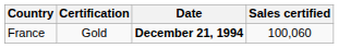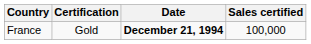 <table class="wikitable sortable">
 <tr>
 <th>Country</th>
 <th>Certification</th>
 <th>Date</th>
 <th>Sales certified</th>
 </tr>
 <tr>
 <td>France</td>
 <td align="center">Gold</td>
 <td align="center"><strong>December 21, 1994</strong></td>
-<td align="center">100,060</td>
+<td align="center">100,000</td>
 </tr>
 </table>
